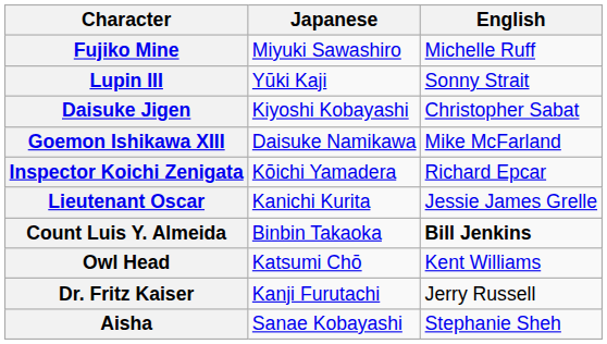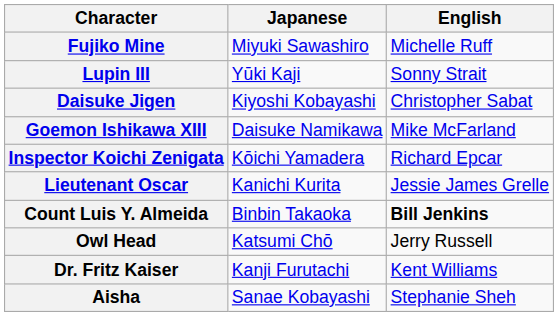 <table class="wikitable">
 <tr>
 <th>Character</th>
 <th>Japanese</th>
 <th>English</th>
 </tr>
 <tr>
 <th><a href='#'>Fujiko Mine</a></th>
 <td><a href='#'>Miyuki Sawashiro</a></td>
 <td><a href='#'>Michelle Ruff</a></td>
 </tr>
 <tr>
 <th><a href='#'>Lupin III</a></th>
 <td><a href='#'>Yūki Kaji</a></td>
 <td><a href='#'>Sonny Strait</a></td>
 </tr>
 <tr>
 <th><a href='#'>Daisuke Jigen</a></th>
 <td><a href='#'>Kiyoshi Kobayashi</a></td>
 <td><a href='#'>Christopher Sabat</a></td>
 </tr>
 <tr>
 <th><a href='#'>Goemon Ishikawa XIII</a></th>
 <td><a href='#'>Daisuke Namikawa</a></td>
 <td><a href='#'>Mike McFarland</a></td>
 </tr>
 <tr>
 <th><a href='#'>Inspector Koichi Zenigata</a></th>
 <td><a href='#'>Kōichi Yamadera</a></td>
 <td><a href='#'>Richard Epcar</a></td>
 </tr>
 <tr>
 <th><a href='#'>Lieutenant Oscar</a></th>
 <td><a href='#'>Kanichi Kurita</a></td>
 <td><a href='#'>Jessie James Grelle</a></td>
 </tr>
 <tr>
 <th>Count Luis Y. Almeida</th>
 <td><a href='#'>Binbin Takaoka</a></td>
 <td><strong>Bill Jenkins</strong></td>
 </tr>
 <tr>
 <th>Owl Head</th>
 <td><a href='#'>Katsumi Chō</a></td>
-<td><a href='#'>Kent Williams</a></td>
+<td>Jerry Russell</td>
 </tr>
 <tr>
 <th>Dr. Fritz Kaiser</th>
 <td><a href='#'>Kanji Furutachi</a></td>
-<td>Jerry Russell</td>
+<td><a href='#'>Kent Williams</a></td>
 </tr>
 <tr>
 <th>Aisha</th>
 <td><a href='#'>Sanae Kobayashi</a></td>
 <td><a href='#'>Stephanie Sheh</a></td>
 </tr>
 </table>
